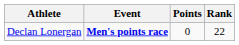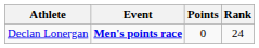 <table class=wikitable style="font-size:90%">
 <tr>
 <th>Athlete</th>
 <th>Event</th>
 <th>Points</th>
 <th>Rank</th>
 </tr>
 <tr>
 <td><a href='#'>Declan Lonergan</a></td>
 <td><strong><a href='#'>Men's points race</a></strong></td>
 <td align="center">0</td>
-<td align="center">22</td>
+<td align="center">24</td>
 </tr>
 </table>
